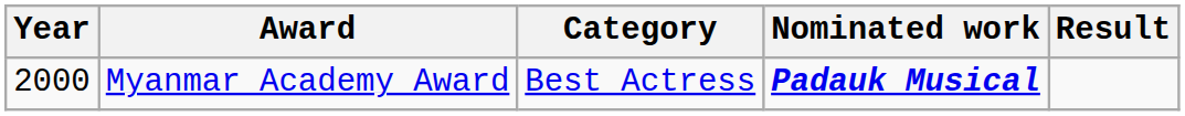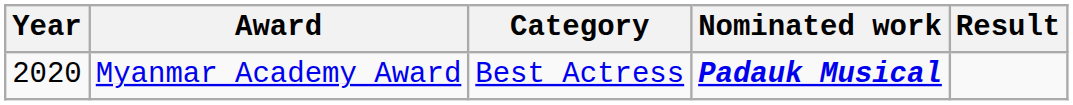 <table class="wikitable" style="font-size: 95%">
 <tr>
 <th>Year</th>
 <th>Award</th>
 <th>Category</th>
 <th>Nominated work</th>
 <th>Result</th>
 </tr>
 <tr>
-<td>2000</td>
+<td>2020</td>
 <td><a href='#'>Myanmar Academy Award</a></td>
 <td><a href='#'>Best Actress</a></td>
 <td><strong><em><a href='#'>Padauk Musical</a></em></strong></td>
 <td></td>
 </tr>
 </table>
